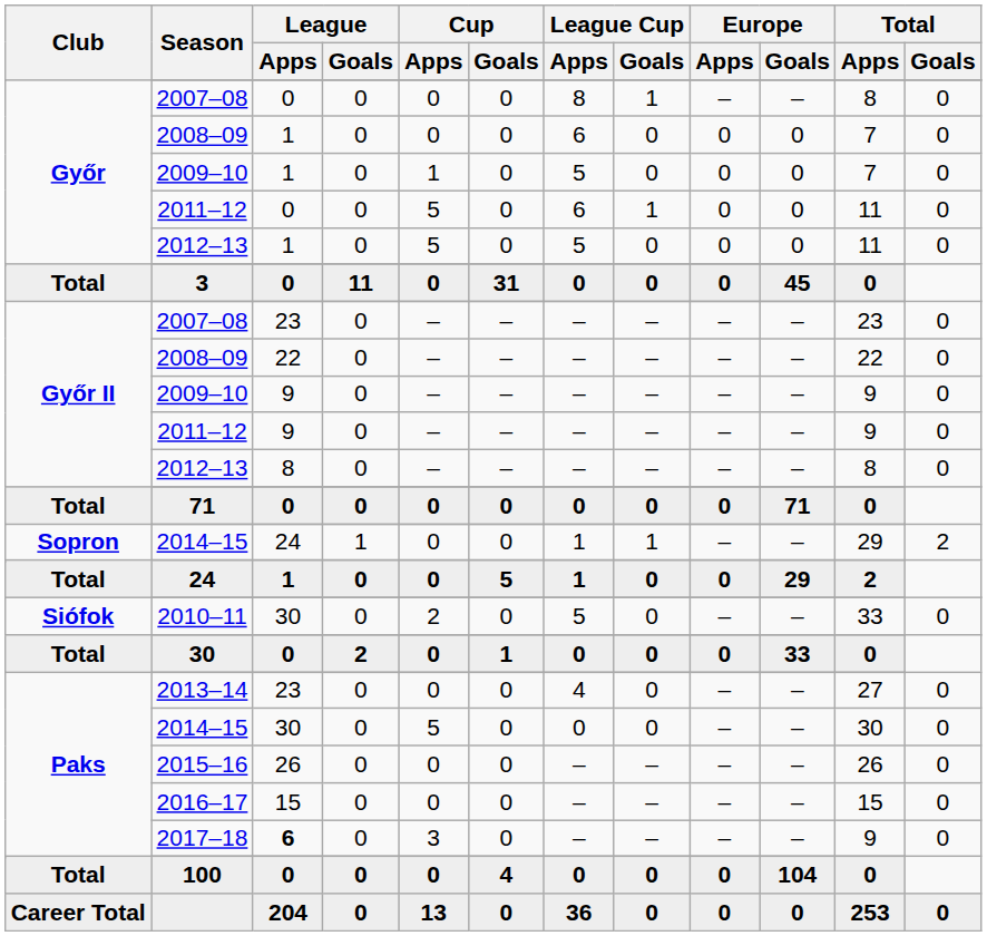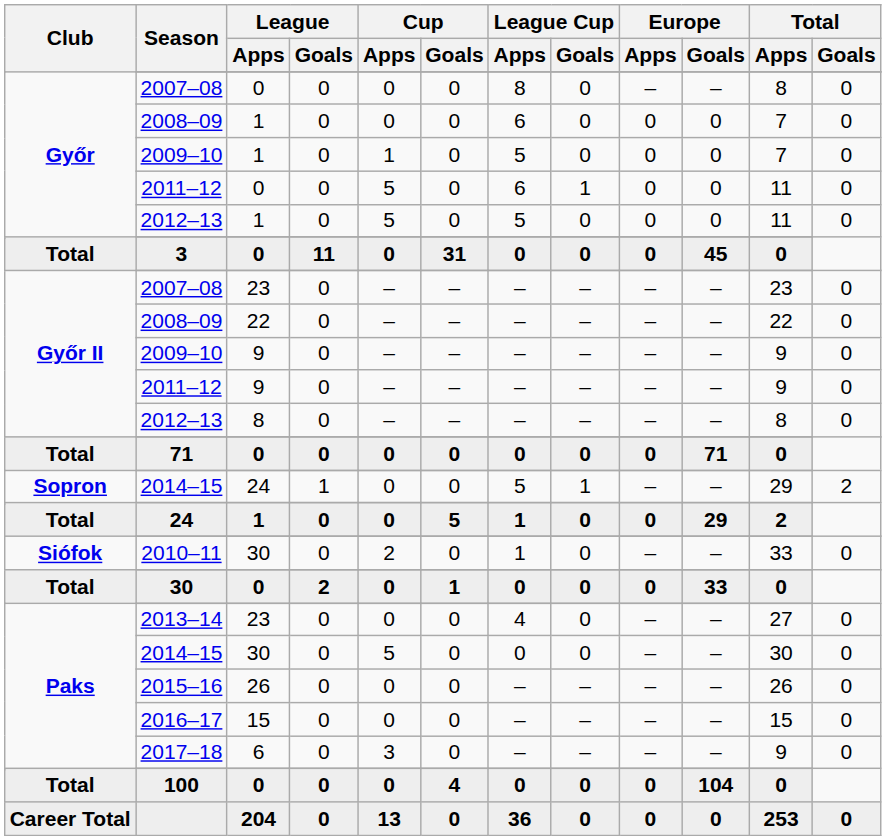 <table class="wikitable" style="font-size:90%; text-align: center;">
 <tr>
 <th rowspan="2">Club</th>
 <th rowspan="2">Season</th>
 <th colspan="2">League</th>
 <th colspan="2">Cup</th>
 <th colspan="2">League Cup</th>
 <th colspan="2">Europe</th>
 <th colspan="2">Total</th>
 </tr>
 <tr>
 <th>Apps</th>
 <th>Goals</th>
 <th>Apps</th>
 <th>Goals</th>
 <th>Apps</th>
 <th>Goals</th>
 <th>Apps</th>
 <th>Goals</th>
 <th>Apps</th>
 <th>Goals</th>
 </tr>
 <tr ||-||-||-|->
 <td rowspan="7" valign="center"><strong><a href='#'>Győr</a></strong></td>
 </tr>
 <tr>
 <td><a href='#'>2007–08</a></td>
 <td>0</td>
 <td>0</td>
 <td>0</td>
 <td>0</td>
 <td>8</td>
-<td>1</td>
+<td>0</td>
 <td>–</td>
 <td>–</td>
 <td>8</td>
 <td>0</td>
 </tr>
 <tr>
 <td><a href='#'>2008–09</a></td>
 <td>1</td>
 <td>0</td>
 <td>0</td>
 <td>0</td>
 <td>6</td>
 <td>0</td>
 <td>0</td>
 <td>0</td>
 <td>7</td>
 <td>0</td>
 </tr>
 <tr>
 <td><a href='#'>2009–10</a></td>
 <td>1</td>
 <td>0</td>
 <td>1</td>
 <td>0</td>
 <td>5</td>
 <td>0</td>
 <td>0</td>
 <td>0</td>
 <td>7</td>
 <td>0</td>
 </tr>
 <tr>
 <td><a href='#'>2011–12</a></td>
 <td>0</td>
 <td>0</td>
 <td>5</td>
 <td>0</td>
 <td>6</td>
 <td>1</td>
 <td>0</td>
 <td>0</td>
 <td>11</td>
 <td>0</td>
 </tr>
 <tr>
 <td><a href='#'>2012–13</a></td>
 <td>1</td>
 <td>0</td>
 <td>5</td>
 <td>0</td>
 <td>5</td>
 <td>0</td>
 <td>0</td>
 <td>0</td>
 <td>11</td>
 <td>0</td>
 </tr>
 <tr>
 </tr>
 <tr style="font-weight:bold; background-color:#eeeeee;">
 <td>Total</td>
 <td>3</td>
 <td>0</td>
 <td>11</td>
 <td>0</td>
 <td>31</td>
 <td>0</td>
 <td>0</td>
 <td>0</td>
 <td>45</td>
 <td>0</td>
 </tr>
 <tr>
 <td rowspan="7" valign="center"><strong><a href='#'>Győr II</a></strong></td>
 </tr>
 <tr>
 <td><a href='#'>2007–08</a></td>
 <td>23</td>
 <td>0</td>
 <td>–</td>
 <td>–</td>
 <td>–</td>
 <td>–</td>
 <td>–</td>
 <td>–</td>
 <td>23</td>
 <td>0</td>
 </tr>
 <tr>
 <td><a href='#'>2008–09</a></td>
 <td>22</td>
 <td>0</td>
 <td>–</td>
 <td>–</td>
 <td>–</td>
 <td>–</td>
 <td>–</td>
 <td>–</td>
 <td>22</td>
 <td>0</td>
 </tr>
 <tr>
 <td><a href='#'>2009–10</a></td>
 <td>9</td>
 <td>0</td>
 <td>–</td>
 <td>–</td>
 <td>–</td>
 <td>–</td>
 <td>–</td>
 <td>–</td>
 <td>9</td>
 <td>0</td>
 </tr>
 <tr>
 <td><a href='#'>2011–12</a></td>
 <td>9</td>
 <td>0</td>
 <td>–</td>
 <td>–</td>
 <td>–</td>
 <td>–</td>
 <td>–</td>
 <td>–</td>
 <td>9</td>
 <td>0</td>
 </tr>
 <tr>
 <td><a href='#'>2012–13</a></td>
 <td>8</td>
 <td>0</td>
 <td>–</td>
 <td>–</td>
 <td>–</td>
 <td>–</td>
 <td>–</td>
 <td>–</td>
 <td>8</td>
 <td>0</td>
 </tr>
 <tr>
 </tr>
 <tr style="font-weight:bold; background-color:#eeeeee;">
 <td>Total</td>
 <td>71</td>
 <td>0</td>
 <td>0</td>
 <td>0</td>
 <td>0</td>
 <td>0</td>
 <td>0</td>
 <td>0</td>
 <td>71</td>
 <td>0</td>
 </tr>
 <tr>
 <td rowspan="3" valign="center"><strong><a href='#'>Sopron</a></strong></td>
 </tr>
 <tr>
 <td><a href='#'>2014–15</a></td>
 <td>24</td>
 <td>1</td>
 <td>0</td>
 <td>0</td>
-<td>1</td>
+<td>5</td>
 <td>1</td>
 <td>–</td>
 <td>–</td>
 <td>29</td>
 <td>2</td>
 </tr>
 <tr>
 </tr>
 <tr style="font-weight:bold; background-color:#eeeeee;">
 <td>Total</td>
 <td>24</td>
 <td>1</td>
 <td>0</td>
 <td>0</td>
 <td>5</td>
 <td>1</td>
 <td>0</td>
 <td>0</td>
 <td>29</td>
 <td>2</td>
 </tr>
 <tr>
 <td rowspan="3" valign="center"><strong><a href='#'>Siófok</a></strong></td>
 </tr>
 <tr>
 <td><a href='#'>2010–11</a></td>
 <td>30</td>
 <td>0</td>
 <td>2</td>
 <td>0</td>
-<td>5</td>
+<td>1</td>
 <td>0</td>
 <td>–</td>
 <td>–</td>
 <td>33</td>
 <td>0</td>
 </tr>
 <tr>
 </tr>
 <tr style="font-weight:bold; background-color:#eeeeee;">
 <td>Total</td>
 <td>30</td>
 <td>0</td>
 <td>2</td>
 <td>0</td>
 <td>1</td>
 <td>0</td>
 <td>0</td>
 <td>0</td>
 <td>33</td>
 <td>0</td>
 </tr>
 <tr>
 <td rowspan="7" valign="center"><strong><a href='#'>Paks</a></strong></td>
 </tr>
 <tr>
 <td><a href='#'>2013–14</a></td>
 <td>23</td>
 <td>0</td>
 <td>0</td>
 <td>0</td>
 <td>4</td>
 <td>0</td>
 <td>–</td>
 <td>–</td>
 <td>27</td>
 <td>0</td>
 </tr>
 <tr>
 <td><a href='#'>2014–15</a></td>
 <td>30</td>
 <td>0</td>
 <td>5</td>
 <td>0</td>
 <td>0</td>
 <td>0</td>
 <td>–</td>
 <td>–</td>
 <td>30</td>
 <td>0</td>
 </tr>
 <tr>
 <td><a href='#'>2015–16</a></td>
 <td>26</td>
 <td>0</td>
 <td>0</td>
 <td>0</td>
 <td>–</td>
 <td>–</td>
 <td>–</td>
 <td>–</td>
 <td>26</td>
 <td>0</td>
 </tr>
 <tr>
 <td><a href='#'>2016–17</a></td>
 <td>15</td>
 <td>0</td>
 <td>0</td>
 <td>0</td>
 <td>–</td>
 <td>–</td>
 <td>–</td>
 <td>–</td>
 <td>15</td>
 <td>0</td>
 </tr>
 <tr>
 <td><a href='#'>2017–18</a></td>
-<td><strong>6</strong></td>
+<td>6</td>
 <td>0</td>
 <td>3</td>
 <td>0</td>
 <td>–</td>
 <td>–</td>
 <td>–</td>
 <td>–</td>
 <td>9</td>
 <td>0</td>
 </tr>
 <tr>
 </tr>
 <tr style="font-weight:bold; background-color:#eeeeee;">
 <td>Total</td>
 <td>100</td>
 <td>0</td>
 <td>0</td>
 <td>0</td>
 <td>4</td>
 <td>0</td>
 <td>0</td>
 <td>0</td>
 <td>104</td>
 <td>0</td>
 </tr>
 <tr style="font-weight:bold; background-color:#eeeeee;">
 <td rowspan="1" valign="top"><strong>Career Total</strong></td>
 <td></td>
 <td><strong>204</strong></td>
 <td><strong>0</strong></td>
 <td><strong>13</strong></td>
 <td><strong>0</strong></td>
 <td><strong>36</strong></td>
 <td><strong>0</strong></td>
 <td><strong>0</strong></td>
 <td><strong>0</strong></td>
 <td><strong>253</strong></td>
 <td><strong>0</strong></td>
 </tr>
 </table>
